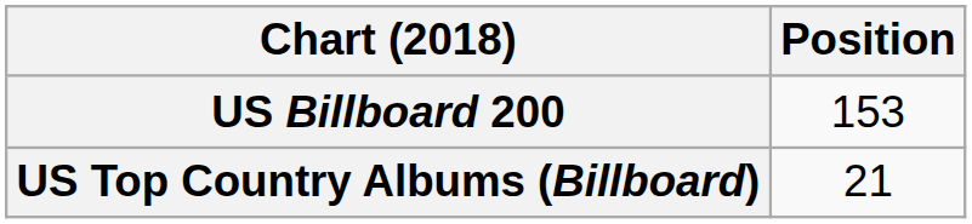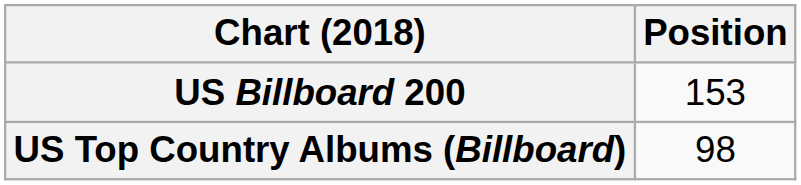 <table class="wikitable sortable plainrowheaders" style="text-align:center">
 <tr>
 <th scope="col">Chart (2018)</th>
 <th scope="col">Position</th>
 </tr>
 <tr>
 <th scope="row">US <em>Billboard</em> 200</th>
 <td>153</td>
 </tr>
 <tr>
 <th scope="row">US Top Country Albums (<em>Billboard</em>)</th>
-<td>21</td>
+<td>98</td>
 </tr>
 </table>
